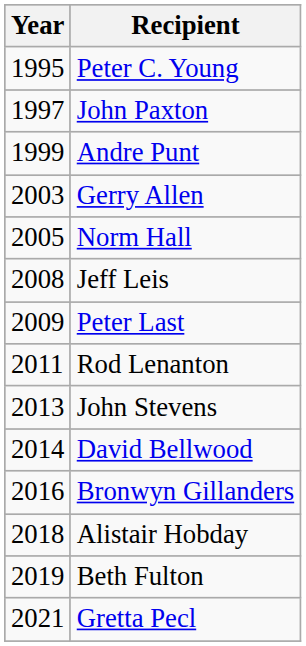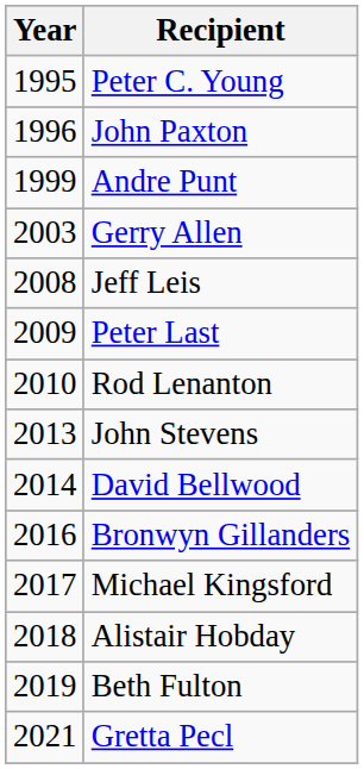 <table class="wikitable sortable">
 <tr>
 <th>Year</th>
 <th>Recipient</th>
 </tr>
 <tr>
 <td>1995</td>
 <td><a href='#'>Peter C. Young</a></td>
 </tr>
 <tr>
-<td>1997</td>
+<td>1996</td>
 <td><a href='#'>John Paxton</a></td>
 </tr>
 <tr>
 <td>1999</td>
 <td><a href='#'>Andre Punt</a></td>
 </tr>
 <tr>
 <td>2003</td>
 <td><a href='#'>Gerry Allen</a></td>
 </tr>
 <tr>
-<td>2005</td>
-<td><a href='#'>Norm Hall</a></td>
-</tr>
-<tr>
 <td>2008</td>
 <td>Jeff Leis</td>
 </tr>
 <tr>
 <td>2009</td>
 <td><a href='#'>Peter Last</a></td>
 </tr>
 <tr>
-<td>2011</td>
+<td>2010</td>
 <td>Rod Lenanton</td>
 </tr>
 <tr>
 <td>2013</td>
 <td>John Stevens</td>
 </tr>
 <tr>
 <td>2014</td>
 <td><a href='#'>David Bellwood</a></td>
 </tr>
 <tr>
 <td>2016</td>
 <td><a href='#'>Bronwyn Gillanders</a></td>
 </tr>
 <tr>
+<td>2017</td>
+<td>Michael Kingsford</td>
+</tr>
+<tr>
 <td>2018</td>
 <td>Alistair Hobday</td>
 </tr>
 <tr>
 <td>2019</td>
 <td>Beth Fulton</td>
 </tr>
 <tr>
 <td>2021</td>
 <td><a href='#'>Gretta Pecl</a></td>
 </tr>
 </table>
